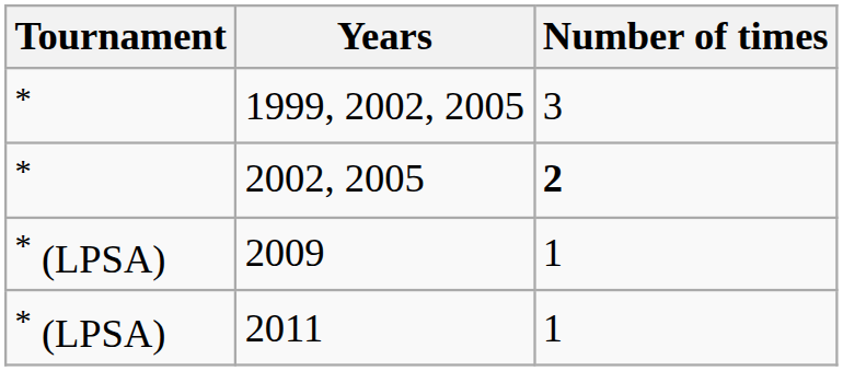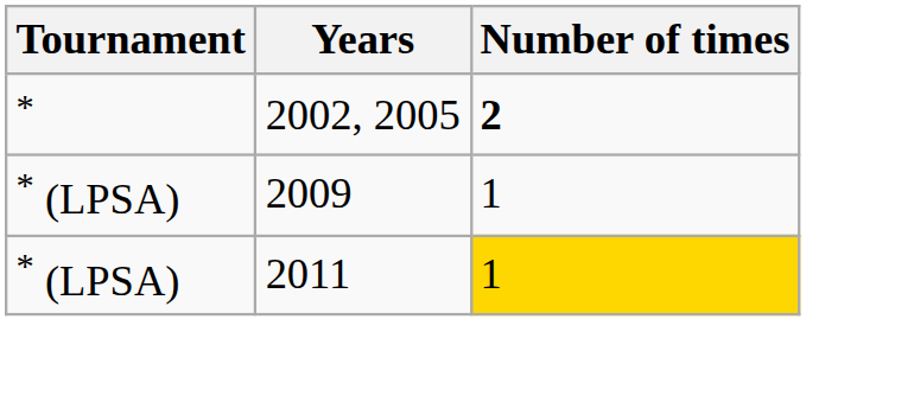 <table class="wikitable">
 <tr>
 <th>Tournament</th>
 <th>Years</th>
 <th>Number of times</th>
-</tr>
-<tr>
-<td><sup>*</sup></td>
-<td>1999, 2002, 2005</td>
-<td>3</td>
 </tr>
 <tr>
 <td><sup>*</sup></td>
 <td>2002, 2005</td>
 <td><strong>2</strong></td>
 </tr>
 <tr>
 <td><sup>*</sup> (LPSA)</td>
 <td>2009</td>
 <td>1</td>
 </tr>
 <tr>
 <td><sup>*</sup> (LPSA)</td>
 <td>2011</td>
-<td>1</td>
+<td style="background: gold;">1</td>
 </tr>
 </table>
